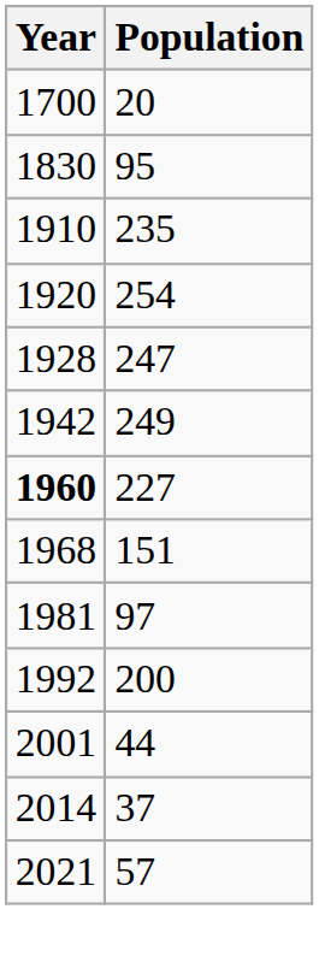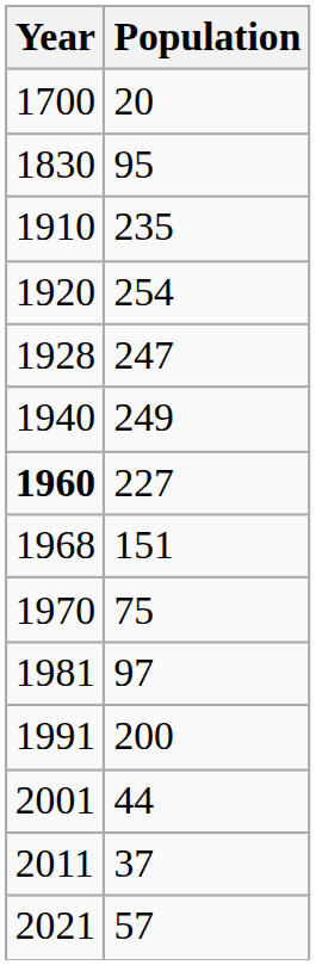 <table class="wikitable">
 <tr>
 <th>Year</th>
 <th>Population</th>
 </tr>
 <tr>
 <td>1700</td>
 <td>20</td>
 </tr>
 <tr>
 <td>1830</td>
 <td>95</td>
 </tr>
 <tr>
 <td>1910</td>
 <td>235</td>
 </tr>
 <tr>
 <td>1920</td>
 <td>254</td>
 </tr>
 <tr>
 <td>1928</td>
 <td>247</td>
 </tr>
 <tr>
-<td>1942</td>
+<td>1940</td>
 <td>249</td>
 </tr>
 <tr>
 <td><strong>1960</strong></td>
 <td>227</td>
 </tr>
 <tr>
 <td>1968</td>
 <td>151</td>
 </tr>
 <tr>
+<td>1970</td>
+<td>75</td>
+</tr>
+<tr>
 <td>1981</td>
 <td>97</td>
 </tr>
 <tr>
-<td>1992</td>
+<td>1991</td>
 <td>200</td>
 </tr>
 <tr>
 <td>2001</td>
 <td>44</td>
 </tr>
 <tr>
-<td>2014</td>
+<td>2011</td>
 <td>37</td>
 </tr>
 <tr>
 <td>2021</td>
 <td>57</td>
 </tr>
 </table>
